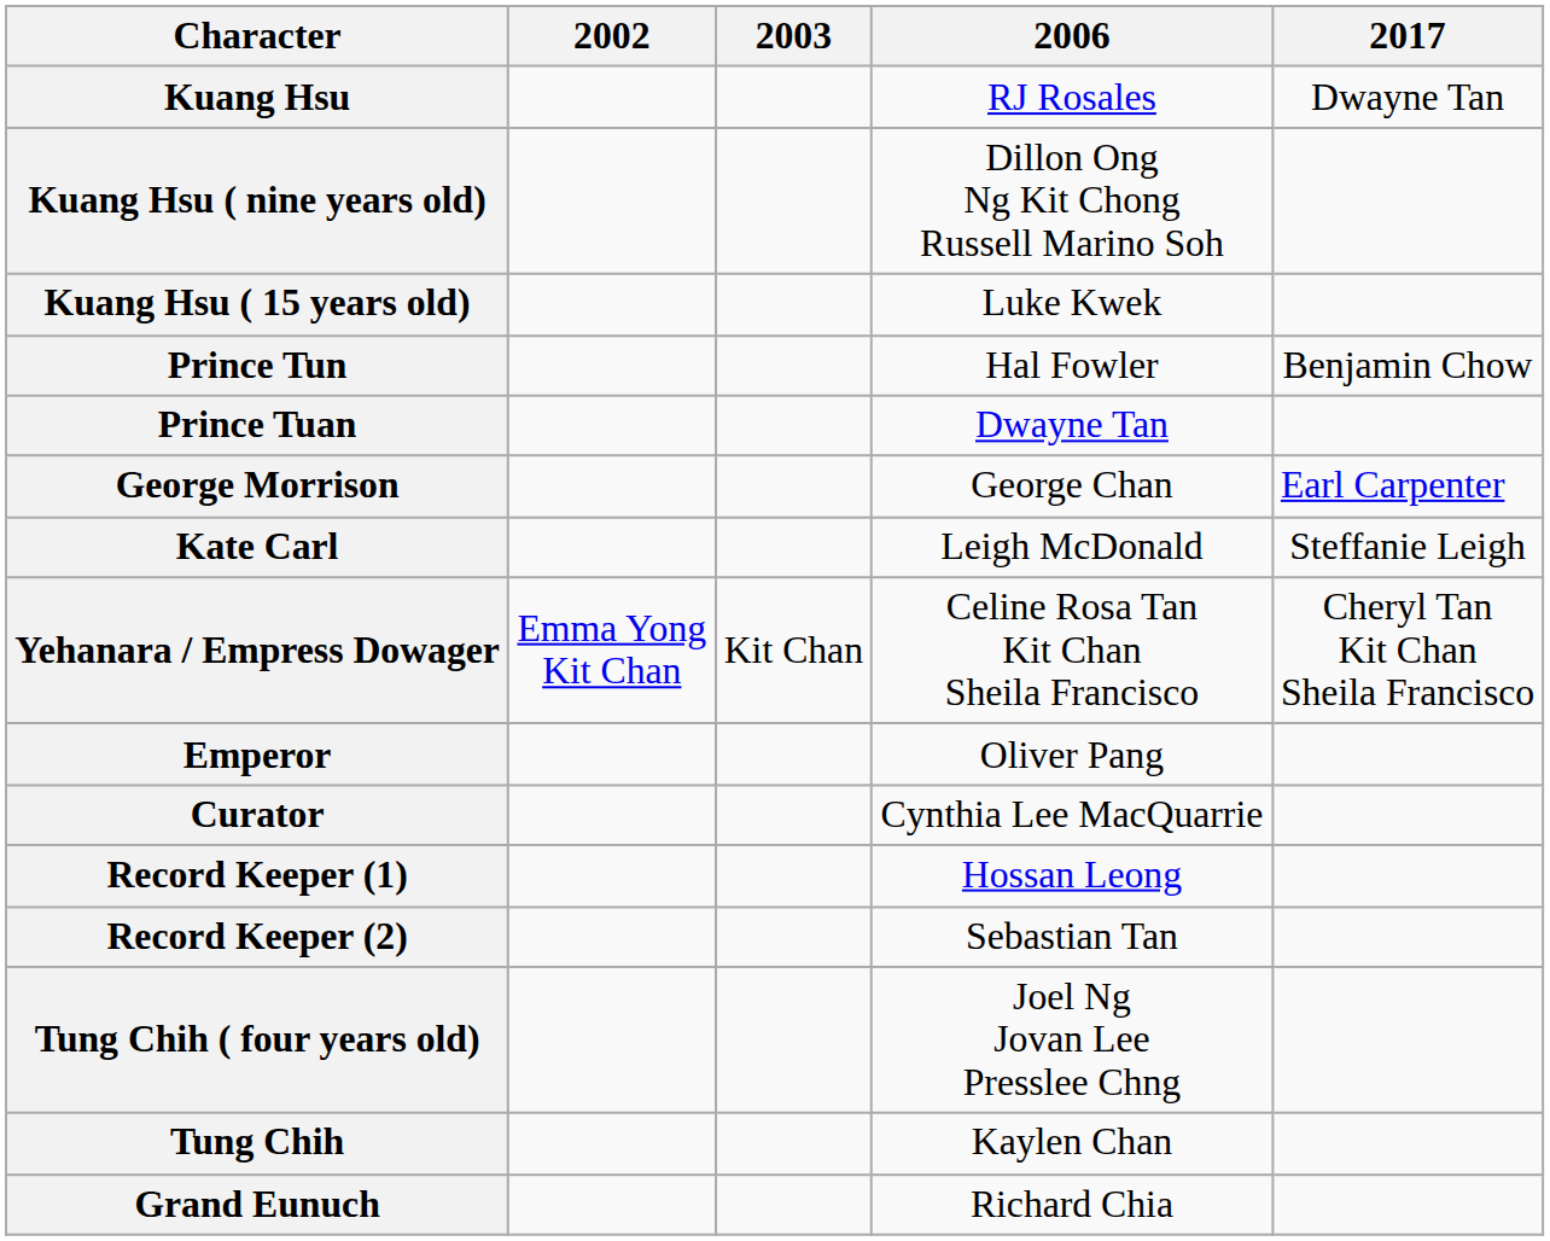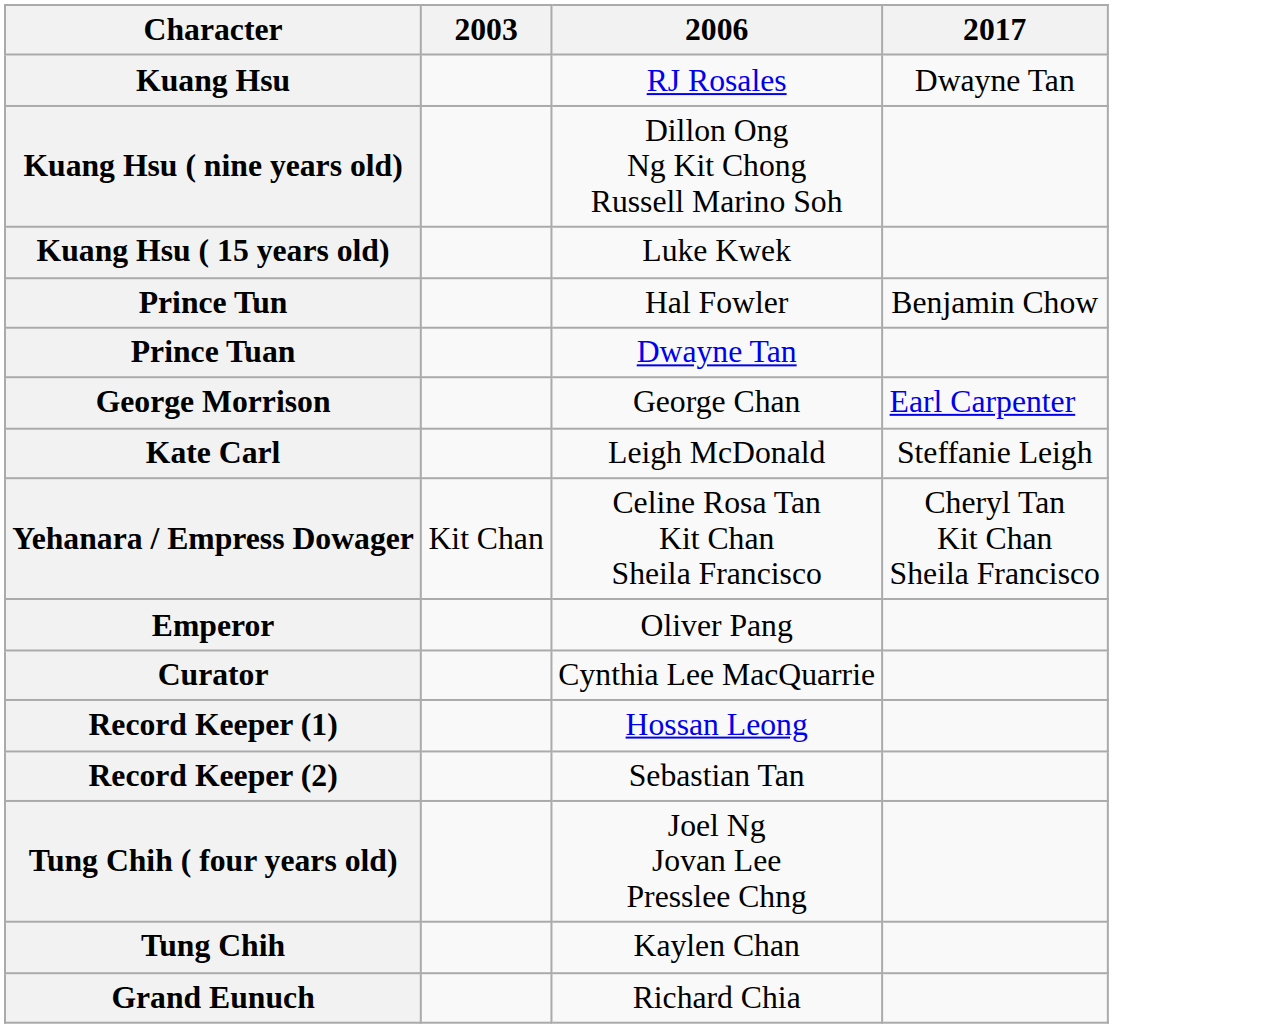 <table class="wikitable">
 <tr>
 <th>Character</th>
-<th>2002</th>
 <th>2003</th>
 <th>2006</th>
 <th>2017</th>
 </tr>
 <tr>
 <th>Kuang Hsu</th>
 <td align="center"></td>
-<td align="center"></td>
 <td align="center"><a href='#'>RJ Rosales</a></td>
 <td align="center">Dwayne Tan</td>
 </tr>
 <tr>
 <th>Kuang Hsu ( nine years old)</th>
-<td></td>
 <td></td>
 <td align="center">Dillon Ong<br>Ng Kit Chong<br>Russell Marino Soh</td>
 <td></td>
 </tr>
 <tr>
 <th>Kuang Hsu ( 15 years old)</th>
 <td></td>
-<td></td>
 <td align="center">Luke Kwek</td>
 <td></td>
 </tr>
 <tr>
 <th>Prince Tun</th>
-<td align="center"></td>
 <td align="center"></td>
 <td align="center">Hal Fowler</td>
 <td align="center">Benjamin Chow</td>
 </tr>
 <tr>
 <th>Prince Tuan</th>
 <td></td>
-<td></td>
 <td align="center"><a href='#'>Dwayne Tan</a></td>
 <td></td>
 </tr>
 <tr>
 <th>George Morrison</th>
-<td align="center"></td>
 <td align="center"></td>
 <td align="center">George Chan</td>
 <td><a href='#'>Earl Carpenter</a></td>
 </tr>
 <tr>
 <th>Kate Carl</th>
 <td></td>
-<td></td>
 <td align="center">Leigh McDonald</td>
 <td align="center">Steffanie Leigh</td>
 </tr>
 <tr>
 <th>Yehanara / Empress Dowager</th>
-<td align="center"><a href='#'>Emma Yong</a><br><a href='#'>Kit Chan</a></td>
 <td align="center">Kit Chan</td>
 <td align="center">Celine Rosa Tan<br>Kit Chan<br>Sheila Francisco</td>
 <td align="center">Cheryl Tan<br>Kit Chan<br>Sheila Francisco</td>
 </tr>
 <tr>
 <th>Emperor</th>
 <td></td>
-<td></td>
 <td align="center">Oliver Pang</td>
 <td></td>
 </tr>
 <tr>
 <th>Curator</th>
-<td></td>
 <td></td>
 <td align="center">Cynthia Lee MacQuarrie</td>
 <td></td>
 </tr>
 <tr>
 <th>Record Keeper (1)</th>
 <td></td>
-<td></td>
 <td align="center"><a href='#'>Hossan Leong</a></td>
 <td></td>
 </tr>
 <tr>
 <th>Record Keeper (2)</th>
-<td></td>
 <td></td>
 <td align="center">Sebastian Tan</td>
 <td></td>
 </tr>
 <tr>
 <th>Tung Chih ( four years old)</th>
 <td></td>
-<td></td>
 <td align="center">Joel Ng<br>Jovan Lee<br>Presslee Chng</td>
 <td></td>
 </tr>
 <tr>
 <th>Tung Chih</th>
-<td></td>
 <td></td>
 <td align="center">Kaylen Chan</td>
 <td></td>
 </tr>
 <tr>
 <th>Grand Eunuch</th>
 <td></td>
-<td></td>
 <td align="center">Richard Chia</td>
 <td></td>
 </tr>
 </table>
